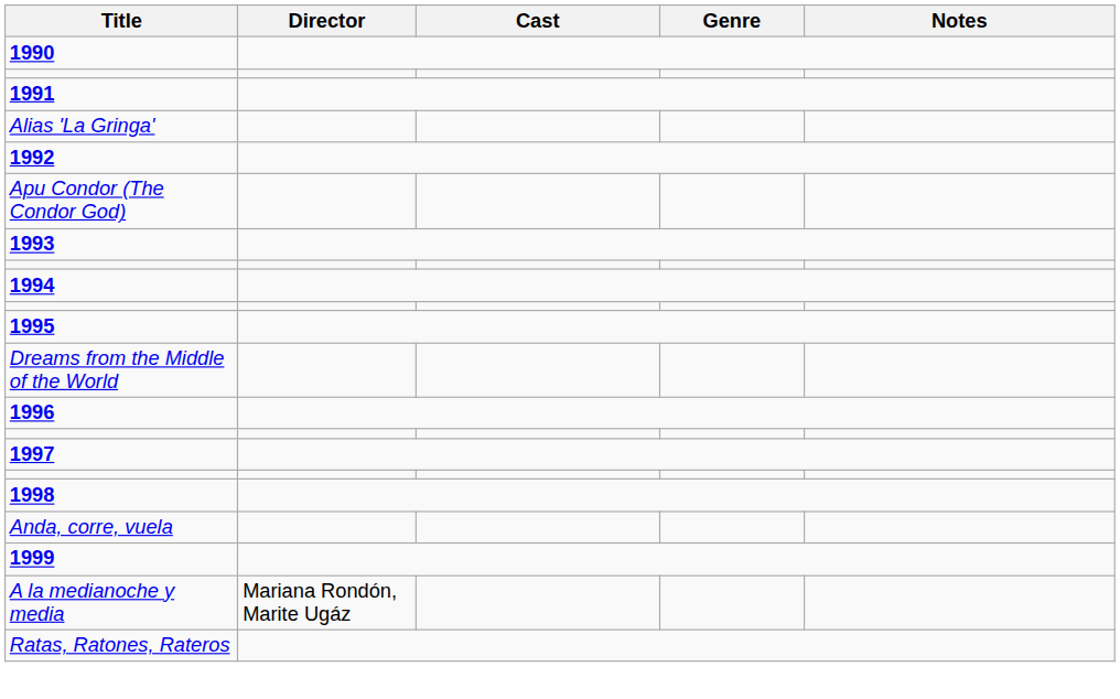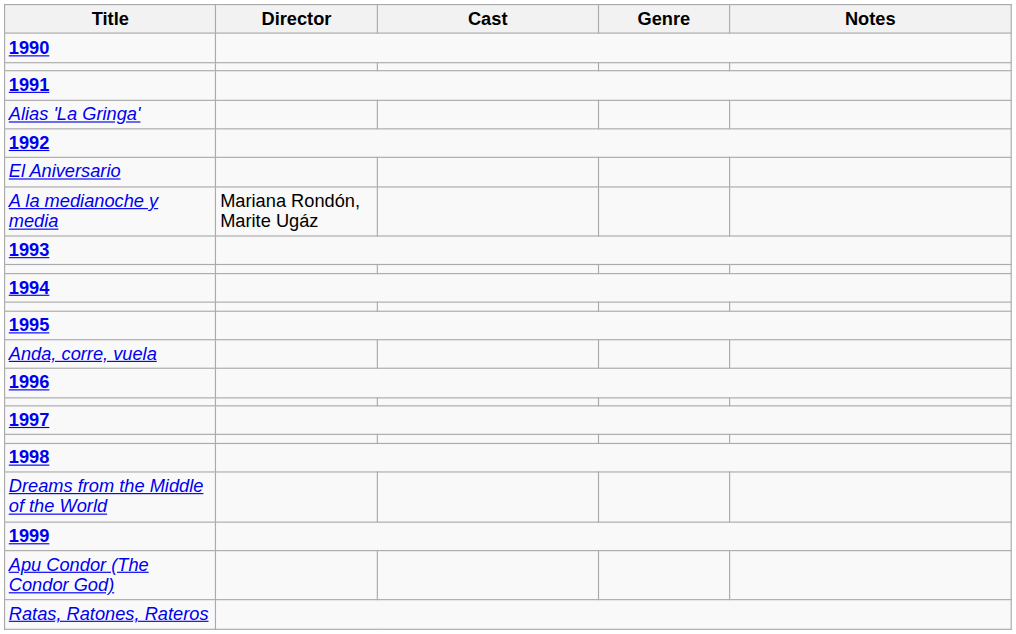 <table class="wikitable" width= "100%">
 <tr>
 <th width=21%>Title</th>
 <th width=16%>Director</th>
 <th width=22%>Cast</th>
 <th width=13%>Genre</th>
 <th width=28%>Notes</th>
 </tr>
 <tr>
 <td><strong><a href='#'>1990</a></strong></td>
 </tr>
 <tr>
 <td></td>
 <td></td>
 <td></td>
 <td></td>
 <td></td>
 </tr>
 <tr>
 <td><strong><a href='#'>1991</a></strong></td>
 </tr>
 <tr>
 <td><em><a href='#'>Alias 'La Gringa'</a></em></td>
 <td></td>
 <td></td>
 <td></td>
 <td></td>
 </tr>
 <tr>
 <td><strong><a href='#'>1992</a></strong></td>
 </tr>
 <tr>
-<td><em><a href='#'>Apu Condor (The Condor God)</a> </em></td>
+<td><em><a href='#'>El Aniversario</a></em></td>
 <td></td>
+<td></td>
+<td></td>
+<td></td>
+</tr>
+<tr>
+<td><em><a href='#'>A la medianoche y media</a></em></td>
+<td>Mariana Rondón, Marite Ugáz</td>
 <td></td>
 <td></td>
 <td></td>
 </tr>
 <tr>
 <td><strong><a href='#'>1993</a></strong></td>
 </tr>
 <tr>
 <td></td>
 <td></td>
 <td></td>
 <td></td>
 <td></td>
 </tr>
 <tr>
 <td><strong><a href='#'>1994</a></strong></td>
 </tr>
 <tr>
 <td></td>
 <td></td>
 <td></td>
 <td></td>
 <td></td>
 </tr>
 <tr>
 <td><strong><a href='#'>1995</a></strong></td>
 </tr>
 <tr>
-<td><em><a href='#'>Dreams from the Middle of the World</a></em></td>
+<td><em><a href='#'>Anda, corre, vuela</a></em></td>
 <td></td>
 <td></td>
 <td></td>
 <td></td>
 </tr>
 <tr>
 <td><strong><a href='#'>1996</a></strong></td>
 </tr>
 <tr>
 <td></td>
 <td></td>
 <td></td>
 <td></td>
 <td></td>
 </tr>
 <tr>
 <td><strong><a href='#'>1997</a></strong></td>
 </tr>
 <tr>
 <td></td>
 <td></td>
 <td></td>
 <td></td>
 <td></td>
 </tr>
 <tr>
 <td><strong><a href='#'>1998</a></strong></td>
 </tr>
 <tr>
-<td><em><a href='#'>Anda, corre, vuela</a></em></td>
+<td><em><a href='#'>Dreams from the Middle of the World</a></em></td>
 <td></td>
 <td></td>
 <td></td>
 <td></td>
 </tr>
 <tr>
 <td><strong><a href='#'>1999</a></strong></td>
 </tr>
 <tr>
-<td><em><a href='#'>A la medianoche y media</a></em></td>
-<td>Mariana Rondón, Marite Ugáz</td>
+<td><em><a href='#'>Apu Condor (The Condor God)</a> </em></td>
+<td></td>
 <td></td>
 <td></td>
 <td></td>
 </tr>
 <tr>
 <td><em><a href='#'>Ratas, Ratones, Rateros</a></em></td>
 </tr>
 </table>
